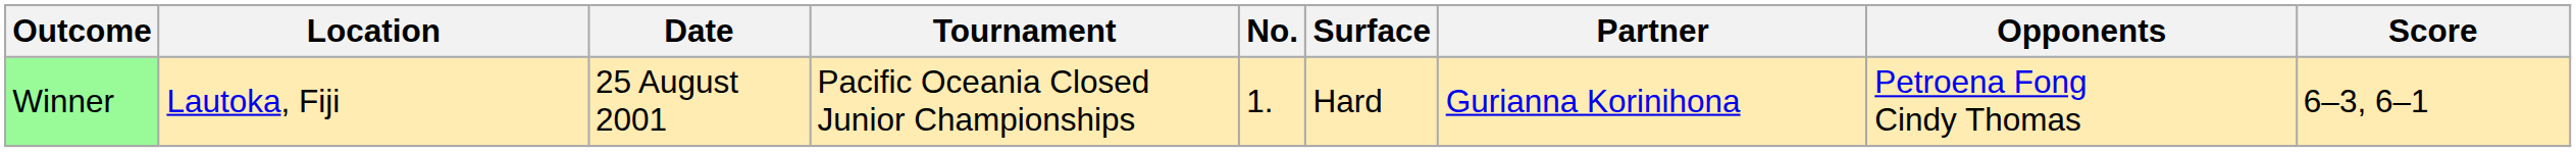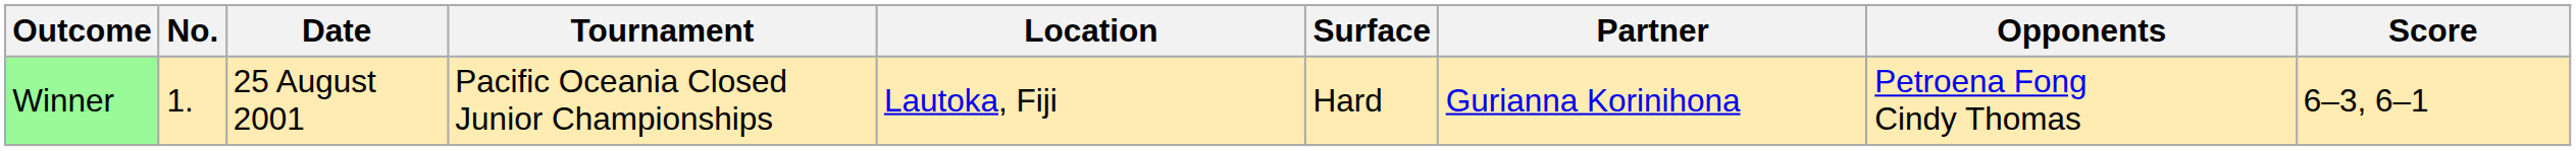 <table class="sortable wikitable" style=font-size:97%>
 <tr>
 <th>Outcome</th>
-<th width=200>Location</th>
+<th>No.</th>
 <th width=100>Date</th>
 <th width=200>Tournament</th>
-<th>No.</th>
+<th width=200>Location</th>
 <th>Surface</th>
 <th width=200>Partner</th>
 <th width=200>Opponents</th>
 <th width=125>Score</th>
 </tr>
 <tr bgcolor=#ffecb2>
 <td bgcolor=#98fb98>Winner</td>
-<td><a href='#'>Lautoka</a>, Fiji</td>
+<td>1.</td>
 <td>25 August 2001</td>
 <td>Pacific Oceania Closed Junior Championships</td>
-<td>1.</td>
+<td><a href='#'>Lautoka</a>, Fiji</td>
 <td>Hard</td>
 <td> <a href='#'>Gurianna Korinihona</a></td>
 <td> <a href='#'>Petroena Fong</a><br> Cindy Thomas</td>
 <td>6–3, 6–1</td>
 </tr>
 </table>
